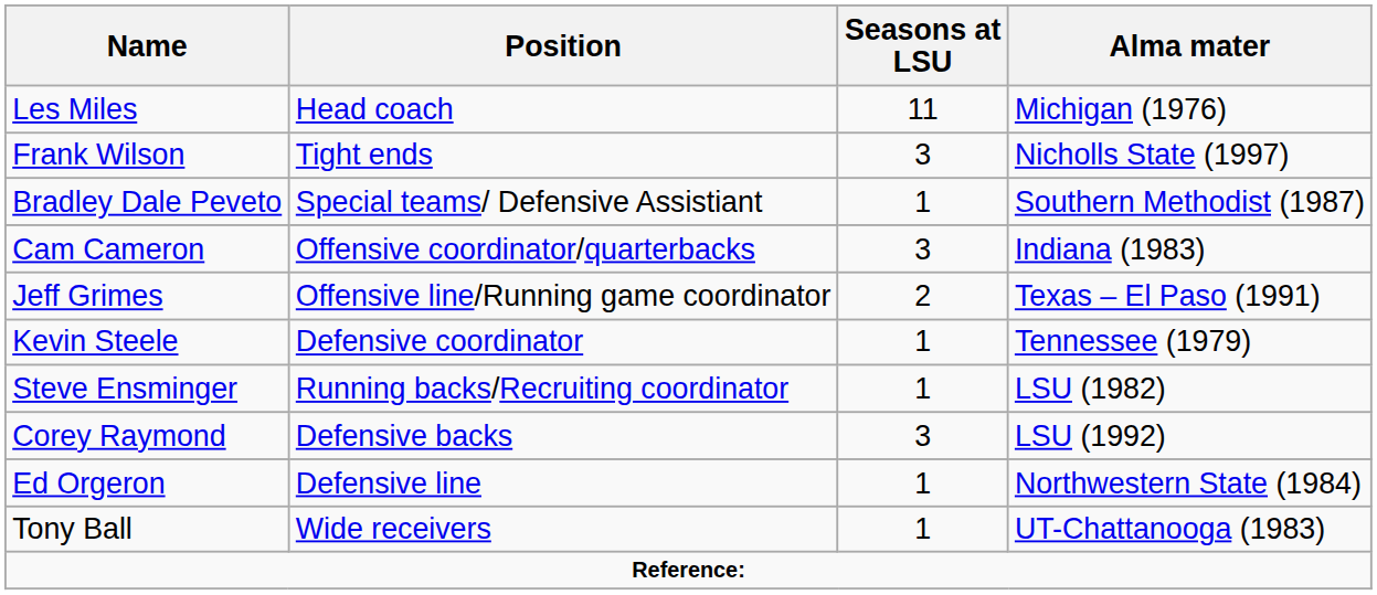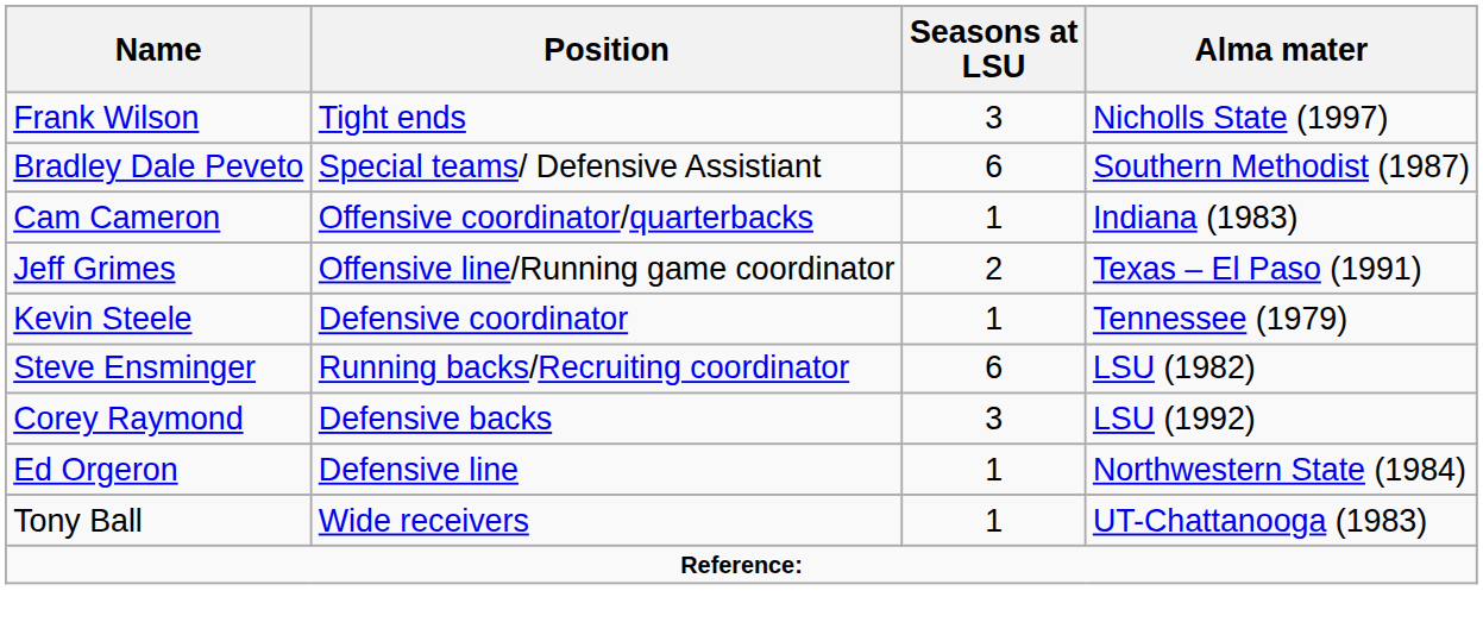 <table class="wikitable" style="font-size:90%;">
 <tr>
 <th>Name</th>
 <th>Position</th>
 <th>Seasons at<br>LSU</th>
 <th>Alma mater</th>
-</tr>
-<tr>
-<td><a href='#'>Les Miles</a></td>
-<td><a href='#'>Head coach</a></td>
-<td align=center>11</td>
-<td><a href='#'>Michigan</a> (1976)</td>
 </tr>
 <tr>
 <td><a href='#'>Frank Wilson</a></td>
 <td><a href='#'>Tight ends</a></td>
 <td align=center>3</td>
 <td><a href='#'>Nicholls State</a> (1997)</td>
 </tr>
 <tr>
 <td><a href='#'>Bradley Dale Peveto</a></td>
 <td><a href='#'>Special teams</a>/ Defensive Assistiant</td>
-<td align=center>1</td>
+<td align=center>6</td>
 <td><a href='#'>Southern Methodist</a> (1987)</td>
 </tr>
 <tr>
 <td><a href='#'>Cam Cameron</a></td>
 <td><a href='#'>Offensive coordinator</a>/<a href='#'>quarterbacks</a></td>
-<td align=center>3</td>
+<td align=center>1</td>
 <td><a href='#'>Indiana</a> (1983)</td>
 </tr>
 <tr>
 <td><a href='#'>Jeff Grimes</a></td>
 <td><a href='#'>Offensive line</a>/Running game coordinator</td>
 <td align=center>2</td>
 <td><a href='#'>Texas – El Paso</a> (1991)</td>
 </tr>
 <tr>
 <td><a href='#'>Kevin Steele</a></td>
 <td><a href='#'>Defensive coordinator</a></td>
 <td align=center>1</td>
 <td><a href='#'>Tennessee</a> (1979)</td>
 </tr>
 <tr>
 <td><a href='#'>Steve Ensminger</a></td>
 <td><a href='#'>Running backs</a>/<a href='#'>Recruiting coordinator</a></td>
-<td align=center>1</td>
+<td align=center>6</td>
 <td><a href='#'>LSU</a> (1982)</td>
 </tr>
 <tr>
 <td><a href='#'>Corey Raymond</a></td>
 <td><a href='#'>Defensive backs</a></td>
 <td align=center>3</td>
 <td><a href='#'>LSU</a> (1992)</td>
 </tr>
 <tr>
 <td><a href='#'>Ed Orgeron</a></td>
 <td><a href='#'>Defensive line</a></td>
 <td align=center>1</td>
 <td><a href='#'>Northwestern State</a> (1984)</td>
 </tr>
 <tr>
 <td>Tony Ball</td>
 <td><a href='#'>Wide receivers</a></td>
 <td align=center>1</td>
 <td><a href='#'>UT-Chattanooga</a> (1983)</td>
 </tr>
 <tr>
 <td colspan="4"  style="font-size:8pt; text-align:center;"><strong>Reference:</strong></td>
 </tr>
 </table>
